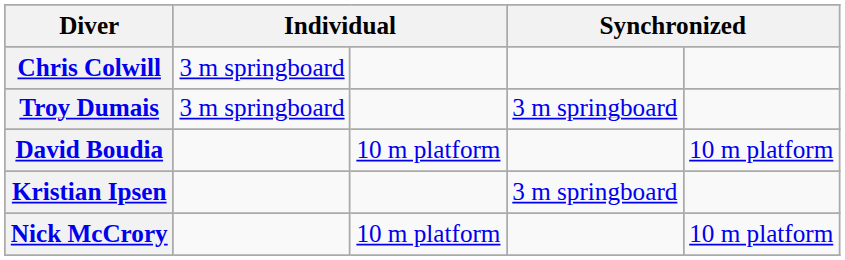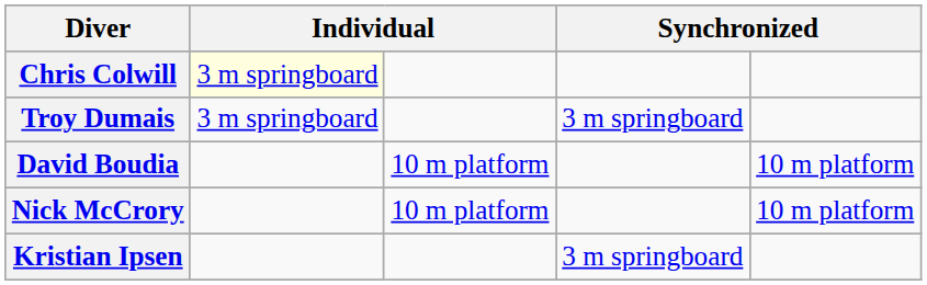 <table class="wikitable" style="font-size:90%;">
 <tr>
 <th>Diver</th>
 <th colspan=2>Individual</th>
 <th colspan=2>Synchronized</th>
 </tr>
 <tr align=center>
 <th align=left><a href='#'>Chris Colwill</a></th>
-<td><a href='#'>3 m springboard</a></td>
+<td style="background: lightyellow;"><a href='#'>3 m springboard</a></td>
 <td></td>
 <td></td>
 <td></td>
 </tr>
 <tr align=center>
 <th align=left><a href='#'>Troy Dumais</a></th>
 <td><a href='#'>3 m springboard</a></td>
 <td></td>
 <td><a href='#'>3 m springboard</a></td>
 <td></td>
 </tr>
 <tr align=center>
 <th align=left><a href='#'>David Boudia</a></th>
 <td></td>
 <td><a href='#'>10 m platform</a></td>
 <td></td>
 <td><a href='#'>10 m platform</a></td>
 </tr>
 <tr align=center>
+<th align=left><a href='#'>Nick McCrory</a></th>
+<td></td>
+<td><a href='#'>10 m platform</a></td>
+<td></td>
+<td><a href='#'>10 m platform</a></td>
+</tr>
+<tr align=center>
 <th align=left><a href='#'>Kristian Ipsen</a></th>
 <td></td>
 <td></td>
 <td><a href='#'>3 m springboard</a></td>
 <td></td>
 </tr>
-<tr align=center>
-<th align=left><a href='#'>Nick McCrory</a></th>
-<td></td>
-<td><a href='#'>10 m platform</a></td>
-<td></td>
-<td><a href='#'>10 m platform</a></td>
-</tr>
 </table>
